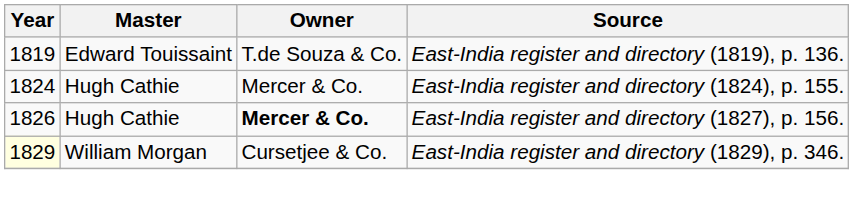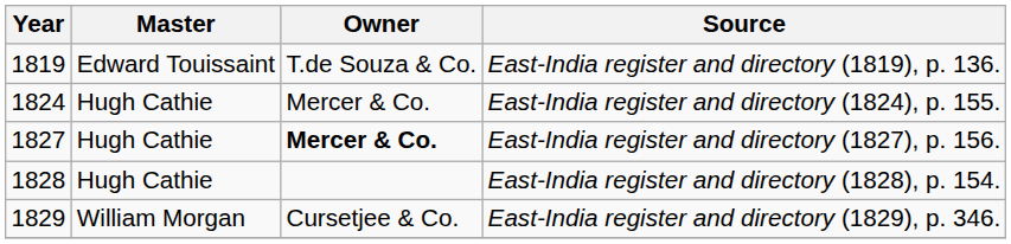 <table class="sortable wikitable">
 <tr>
 <th>Year</th>
 <th>Master</th>
 <th>Owner</th>
 <th>Source</th>
 </tr>
 <tr>
 <td>1819</td>
 <td>Edward Touissaint</td>
 <td>T.de Souza & Co.</td>
 <td><em>East-India register and directory</em> (1819), p. 136.</td>
 </tr>
 <tr>
 <td>1824</td>
 <td>Hugh Cathie</td>
 <td>Mercer & Co.</td>
 <td><em>East-India register and directory</em> (1824), p. 155.</td>
 </tr>
 <tr>
-<td>1826</td>
+<td>1827</td>
 <td>Hugh Cathie</td>
 <td><strong>Mercer & Co.</strong></td>
 <td><em>East-India register and directory</em> (1827), p. 156.</td>
 </tr>
 <tr>
-<td style="background: lightyellow;">1829</td>
+<td>1828</td>
+<td>Hugh Cathie</td>
+<td></td>
+<td><em>East-India register and directory</em> (1828), p. 154.</td>
+</tr>
+<tr>
+<td>1829</td>
 <td>William Morgan</td>
 <td>Cursetjee & Co.</td>
 <td><em>East-India register and directory</em> (1829), p. 346.</td>
 </tr>
 <tr>
 </tr>
 </table>
